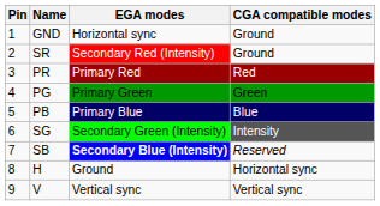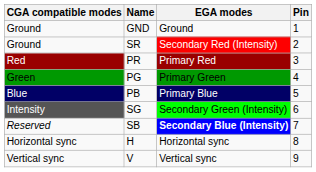 <table class="wikitable">
 <tr>
-<th>Pin</th>
+<th>CGA compatible modes</th>
 <th>Name</th>
 <th>EGA modes</th>
-<th>CGA compatible modes</th>
+<th>Pin</th>
 </tr>
 <tr>
+<td>Ground</td>
+<td>GND</td>
+<td>Ground</td>
 <td>1</td>
-<td>GND</td>
-<td>Horizontal sync</td>
-<td>Ground</td>
 </tr>
 <tr>
-<td>2</td>
+<td>Ground</td>
 <td>SR</td>
 <td style="background-color:#fe0000; color:#ffffff;">Secondary Red (Intensity)</td>
-<td>Ground</td>
+<td>2</td>
 </tr>
 <tr>
-<td>3</td>
+<td style="background-color:#9a0000; color:#ffffff;">Red</td>
 <td>PR</td>
 <td style="background-color:#9a0000; color:#ffffff;">Primary Red</td>
-<td style="background-color:#9a0000; color:#ffffff;">Red</td>
+<td>3</td>
 </tr>
 <tr>
-<td>4</td>
+<td style="background-color:#009901; color:#000000;">Green</td>
 <td>PG</td>
 <td style="background-color:#009901; color:#000000;">Primary Green</td>
-<td style="background-color:#009901; color:#000000;">Green</td>
+<td>4</td>
 </tr>
 <tr>
-<td>5</td>
+<td style="background-color:#010066; color:#ffffff;">Blue</td>
 <td>PB</td>
 <td style="background-color:#010066; color:#ffffff;">Primary Blue</td>
-<td style="background-color:#010066; color:#ffffff;">Blue</td>
+<td>5</td>
 </tr>
 <tr>
-<td>6</td>
+<td style="color: white; background: #555;">Intensity</td>
 <td>SG</td>
 <td style="background-color:#00fe01; color:#000000;">Secondary Green (Intensity)</td>
-<td style="color: white; background: #555;">Intensity</td>
+<td>6</td>
 </tr>
 <tr>
-<td>7</td>
+<td><em>Reserved</em></td>
 <td>SB</td>
 <td style="background-color:#0000fe; color:#ffffff;"><strong>Secondary Blue (Intensity)</strong></td>
-<td><em>Reserved</em></td>
+<td>7</td>
 </tr>
 <tr>
+<td>Horizontal sync</td>
+<td>H</td>
+<td>Horizontal sync</td>
 <td>8</td>
-<td>H</td>
-<td>Ground</td>
-<td>Horizontal sync</td>
 </tr>
 <tr>
-<td>9</td>
+<td>Vertical sync</td>
 <td>V</td>
 <td>Vertical sync</td>
-<td>Vertical sync</td>
+<td>9</td>
 </tr>
 </table>
